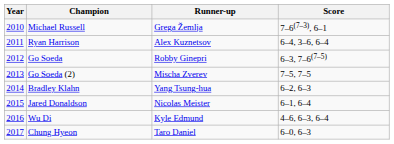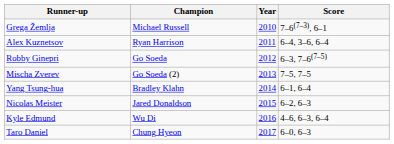 <table class="wikitable" style="font-size:90%">
 <tr>
+<th width="200">Runner-up</th>
+<th width="200">Champion</th>
 <th>Year</th>
-<th width="200">Champion</th>
-<th width="200">Runner-up</th>
 <th width="175">Score</th>
 </tr>
 <tr>
+<td> <a href='#'>Grega Žemlja</a></td>
+<td> <a href='#'>Michael Russell</a></td>
 <td><a href='#'>2010</a></td>
-<td> <a href='#'>Michael Russell</a></td>
-<td> <a href='#'>Grega Žemlja</a></td>
 <td>7–6<sup>(7–3)</sup>, 6–1</td>
 </tr>
 <tr>
+<td> <a href='#'>Alex Kuznetsov</a></td>
+<td> <a href='#'>Ryan Harrison</a></td>
 <td><a href='#'>2011</a></td>
-<td> <a href='#'>Ryan Harrison</a></td>
-<td> <a href='#'>Alex Kuznetsov</a></td>
 <td>6–4, 3–6, 6–4</td>
 </tr>
 <tr>
+<td> <a href='#'>Robby Ginepri</a></td>
+<td> <a href='#'>Go Soeda</a></td>
 <td><a href='#'>2012</a></td>
-<td> <a href='#'>Go Soeda</a></td>
-<td> <a href='#'>Robby Ginepri</a></td>
 <td>6–3, 7–6<sup>(7–5)</sup></td>
 </tr>
 <tr>
+<td> <a href='#'>Mischa Zverev</a></td>
+<td> <a href='#'>Go Soeda</a> (2)</td>
 <td><a href='#'>2013</a></td>
-<td> <a href='#'>Go Soeda</a> (2)</td>
-<td> <a href='#'>Mischa Zverev</a></td>
 <td>7–5, 7–5</td>
 </tr>
 <tr>
+<td> <a href='#'>Yang Tsung-hua</a></td>
+<td> <a href='#'>Bradley Klahn</a></td>
 <td><a href='#'>2014</a></td>
-<td> <a href='#'>Bradley Klahn</a></td>
-<td> <a href='#'>Yang Tsung-hua</a></td>
+<td>6–1, 6–4</td>
+</tr>
+<tr>
+<td> <a href='#'>Nicolas Meister</a></td>
+<td> <a href='#'>Jared Donaldson</a></td>
+<td><a href='#'>2015</a></td>
 <td>6–2, 6–3</td>
 </tr>
 <tr>
-<td><a href='#'>2015</a></td>
-<td> <a href='#'>Jared Donaldson</a></td>
-<td> <a href='#'>Nicolas Meister</a></td>
-<td>6–1, 6–4</td>
-</tr>
-<tr>
+<td> <a href='#'>Kyle Edmund</a></td>
+<td> <a href='#'>Wu Di</a></td>
 <td><a href='#'>2016</a></td>
-<td> <a href='#'>Wu Di</a></td>
-<td> <a href='#'>Kyle Edmund</a></td>
 <td>4–6, 6–3, 6–4</td>
 </tr>
 <tr>
+<td> <a href='#'>Taro Daniel</a></td>
+<td> <a href='#'>Chung Hyeon</a></td>
 <td><a href='#'>2017</a></td>
-<td> <a href='#'>Chung Hyeon</a></td>
-<td> <a href='#'>Taro Daniel</a></td>
 <td>6–0, 6–3</td>
 </tr>
 </table>
